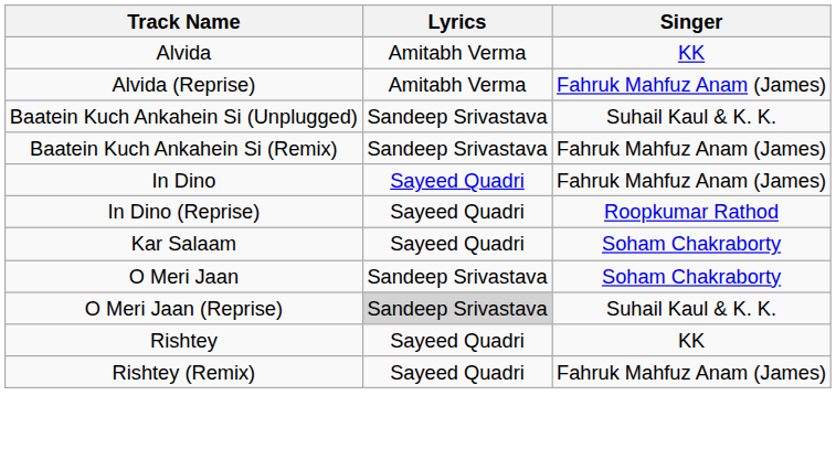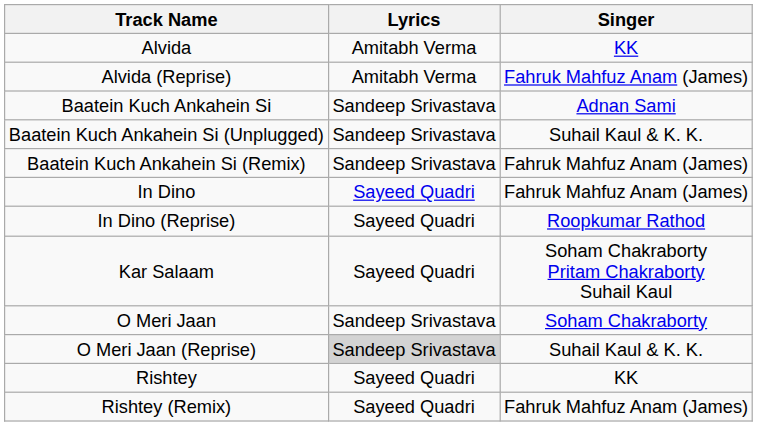 <table class="wikitable tracklist" style="text-align: center;font-size:95%;">
 <tr>
 <th>Track Name</th>
 <th>Lyrics</th>
 <th>Singer</th>
 </tr>
 <tr>
 <td>Alvida</td>
 <td>Amitabh Verma</td>
 <td><a href='#'>KK</a></td>
 </tr>
 <tr>
 <td>Alvida (Reprise)</td>
 <td>Amitabh Verma</td>
 <td><a href='#'>Fahruk Mahfuz Anam</a> (James)</td>
+</tr>
+<tr>
+<td>Baatein Kuch Ankahein Si</td>
+<td>Sandeep Srivastava</td>
+<td><a href='#'>Adnan Sami</a></td>
 </tr>
 <tr>
 <td>Baatein Kuch Ankahein Si (Unplugged)</td>
 <td>Sandeep Srivastava</td>
 <td>Suhail Kaul & K. K.</td>
 </tr>
 <tr>
 <td>Baatein Kuch Ankahein Si (Remix)</td>
 <td>Sandeep Srivastava</td>
 <td>Fahruk Mahfuz Anam (James)</td>
 </tr>
 <tr>
 <td>In Dino</td>
 <td><a href='#'>Sayeed Quadri</a></td>
 <td>Fahruk Mahfuz Anam (James)</td>
 </tr>
 <tr>
 <td>In Dino (Reprise)</td>
 <td>Sayeed Quadri</td>
 <td><a href='#'>Roopkumar Rathod</a></td>
 </tr>
 <tr>
 <td>Kar Salaam</td>
 <td>Sayeed Quadri</td>
-<td><a href='#'>Soham Chakraborty</a></td>
+<td>Soham Chakraborty <br><a href='#'>Pritam Chakraborty</a><br>Suhail Kaul</td>
 </tr>
 <tr>
 <td>O Meri Jaan</td>
 <td>Sandeep Srivastava</td>
 <td><a href='#'>Soham Chakraborty</a></td>
 </tr>
 <tr>
 <td>O Meri Jaan (Reprise)</td>
 <td style="background: lightgrey;">Sandeep Srivastava</td>
 <td>Suhail Kaul & K. K.</td>
 </tr>
 <tr>
 <td>Rishtey</td>
 <td>Sayeed Quadri</td>
 <td>KK</td>
 </tr>
 <tr>
 <td>Rishtey (Remix)</td>
 <td>Sayeed Quadri</td>
 <td>Fahruk Mahfuz Anam (James)</td>
 </tr>
 </table>
